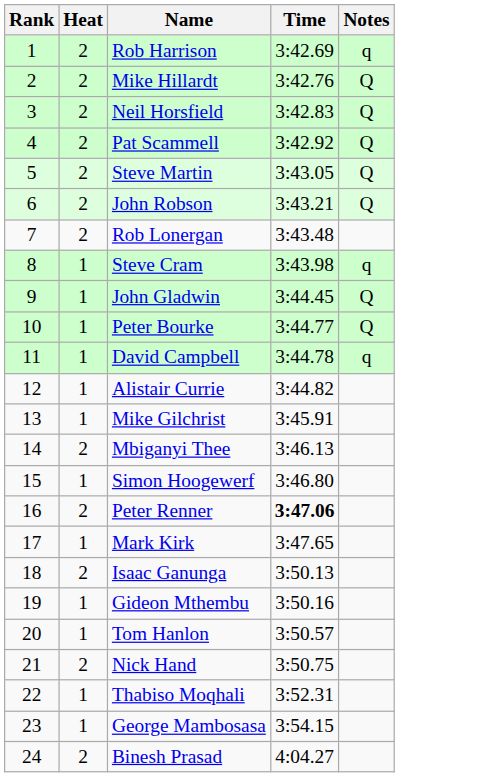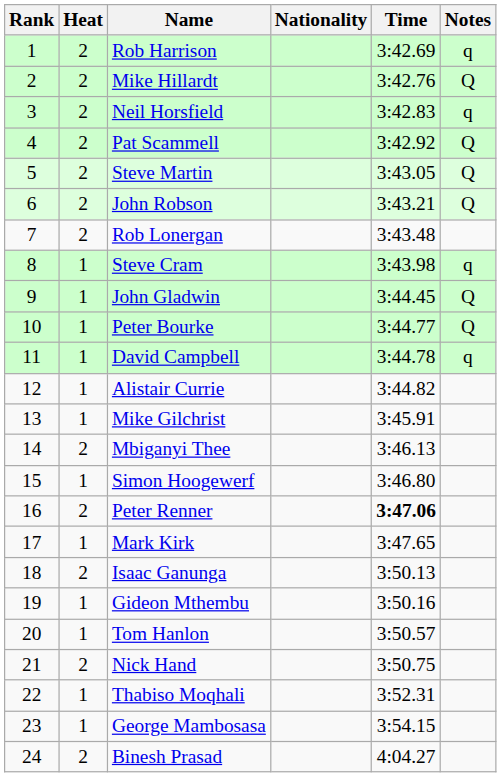 <table class="wikitable sortable" style="text-align:center">
 <tr>
 <th>Rank</th>
 <th>Heat</th>
 <th>Name</th>
+<th>Nationality</th>
 <th>Time</th>
 <th>Notes</th>
 </tr>
 <tr bgcolor=ccffcc>
 <td>1</td>
 <td>2</td>
 <td align=left><a href='#'>Rob Harrison</a></td>
+<td align=left></td>
 <td>3:42.69</td>
 <td>q</td>
 </tr>
 <tr bgcolor=ccffcc>
 <td>2</td>
 <td>2</td>
 <td align=left><a href='#'>Mike Hillardt</a></td>
+<td align=left></td>
 <td>3:42.76</td>
 <td>Q</td>
 </tr>
 <tr bgcolor=ccffcc>
 <td>3</td>
 <td>2</td>
 <td align=left><a href='#'>Neil Horsfield</a></td>
+<td align=left></td>
 <td>3:42.83</td>
-<td>Q</td>
+<td>q</td>
 </tr>
 <tr bgcolor=ccffcc>
 <td>4</td>
 <td>2</td>
 <td align=left><a href='#'>Pat Scammell</a></td>
+<td align=left></td>
 <td>3:42.92</td>
 <td>Q</td>
 </tr>
 <tr bgcolor=ddffdd>
 <td>5</td>
 <td>2</td>
 <td align=left><a href='#'>Steve Martin</a></td>
+<td align=left></td>
 <td>3:43.05</td>
 <td>Q</td>
 </tr>
 <tr bgcolor=ddffdd>
 <td>6</td>
 <td>2</td>
 <td align=left><a href='#'>John Robson</a></td>
+<td align=left></td>
 <td>3:43.21</td>
 <td>Q</td>
 </tr>
 <tr>
 <td>7</td>
 <td>2</td>
 <td align=left><a href='#'>Rob Lonergan</a></td>
+<td align=left></td>
 <td>3:43.48</td>
 <td></td>
 </tr>
 <tr bgcolor=ccffcc>
 <td>8</td>
 <td>1</td>
 <td align=left><a href='#'>Steve Cram</a></td>
+<td align=left></td>
 <td>3:43.98</td>
 <td>q</td>
 </tr>
 <tr bgcolor=ccffcc>
 <td>9</td>
 <td>1</td>
 <td align=left><a href='#'>John Gladwin</a></td>
+<td align=left></td>
 <td>3:44.45</td>
 <td>Q</td>
 </tr>
 <tr bgcolor=ccffcc>
 <td>10</td>
 <td>1</td>
 <td align=left><a href='#'>Peter Bourke</a></td>
+<td align=left></td>
 <td>3:44.77</td>
 <td>Q</td>
 </tr>
 <tr bgcolor=ccffcc>
 <td>11</td>
 <td>1</td>
 <td align=left><a href='#'>David Campbell</a></td>
+<td align=left></td>
 <td>3:44.78</td>
 <td>q</td>
 </tr>
 <tr>
 <td>12</td>
 <td>1</td>
 <td align=left><a href='#'>Alistair Currie</a></td>
+<td align=left></td>
 <td>3:44.82</td>
 <td></td>
 </tr>
 <tr>
 <td>13</td>
 <td>1</td>
 <td align=left><a href='#'>Mike Gilchrist</a></td>
+<td align=left></td>
 <td>3:45.91</td>
 <td></td>
 </tr>
 <tr>
 <td>14</td>
 <td>2</td>
 <td align=left><a href='#'>Mbiganyi Thee</a></td>
+<td align=left></td>
 <td>3:46.13</td>
 <td></td>
 </tr>
 <tr>
 <td>15</td>
 <td>1</td>
 <td align=left><a href='#'>Simon Hoogewerf</a></td>
+<td align=left></td>
 <td>3:46.80</td>
 <td></td>
 </tr>
 <tr>
 <td>16</td>
 <td>2</td>
 <td align=left><a href='#'>Peter Renner</a></td>
+<td align=left></td>
 <td><strong>3:47.06</strong></td>
 <td></td>
 </tr>
 <tr>
 <td>17</td>
 <td>1</td>
 <td align=left><a href='#'>Mark Kirk</a></td>
+<td align=left></td>
 <td>3:47.65</td>
 <td></td>
 </tr>
 <tr>
 <td>18</td>
 <td>2</td>
 <td align=left><a href='#'>Isaac Ganunga</a></td>
+<td align=left></td>
 <td>3:50.13</td>
 <td></td>
 </tr>
 <tr>
 <td>19</td>
 <td>1</td>
 <td align=left><a href='#'>Gideon Mthembu</a></td>
+<td align=left></td>
 <td>3:50.16</td>
 <td></td>
 </tr>
 <tr>
 <td>20</td>
 <td>1</td>
 <td align=left><a href='#'>Tom Hanlon</a></td>
+<td align=left></td>
 <td>3:50.57</td>
 <td></td>
 </tr>
 <tr>
 <td>21</td>
 <td>2</td>
 <td align=left><a href='#'>Nick Hand</a></td>
+<td align=left></td>
 <td>3:50.75</td>
 <td></td>
 </tr>
 <tr>
 <td>22</td>
 <td>1</td>
 <td align=left><a href='#'>Thabiso Moqhali</a></td>
+<td align=left></td>
 <td>3:52.31</td>
 <td></td>
 </tr>
 <tr>
 <td>23</td>
 <td>1</td>
 <td align=left><a href='#'>George Mambosasa</a></td>
+<td align=left></td>
 <td>3:54.15</td>
 <td></td>
 </tr>
 <tr>
 <td>24</td>
 <td>2</td>
 <td align=left><a href='#'>Binesh Prasad</a></td>
+<td align=left></td>
 <td>4:04.27</td>
 <td></td>
 </tr>
 </table>
